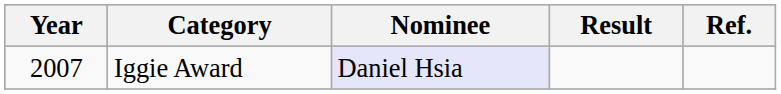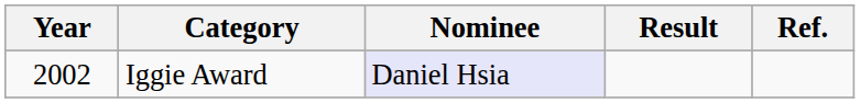 <table class="wikitable plainrowheaders" style="width:75%;">
 <tr>
 <th scope="col">Year</th>
 <th scope="col">Category</th>
 <th scope="col">Nominee</th>
 <th scope="col">Result</th>
 <th scope="col">Ref.</th>
 </tr>
 <tr>
-<td style="text-align:center;">2007</td>
+<td style="text-align:center;">2002</td>
 <td>Iggie Award</td>
 <td style="background: lavender;">Daniel Hsia </td>
 <td></td>
 <td style="text-align:center;"></td>
 </tr>
 </table>
